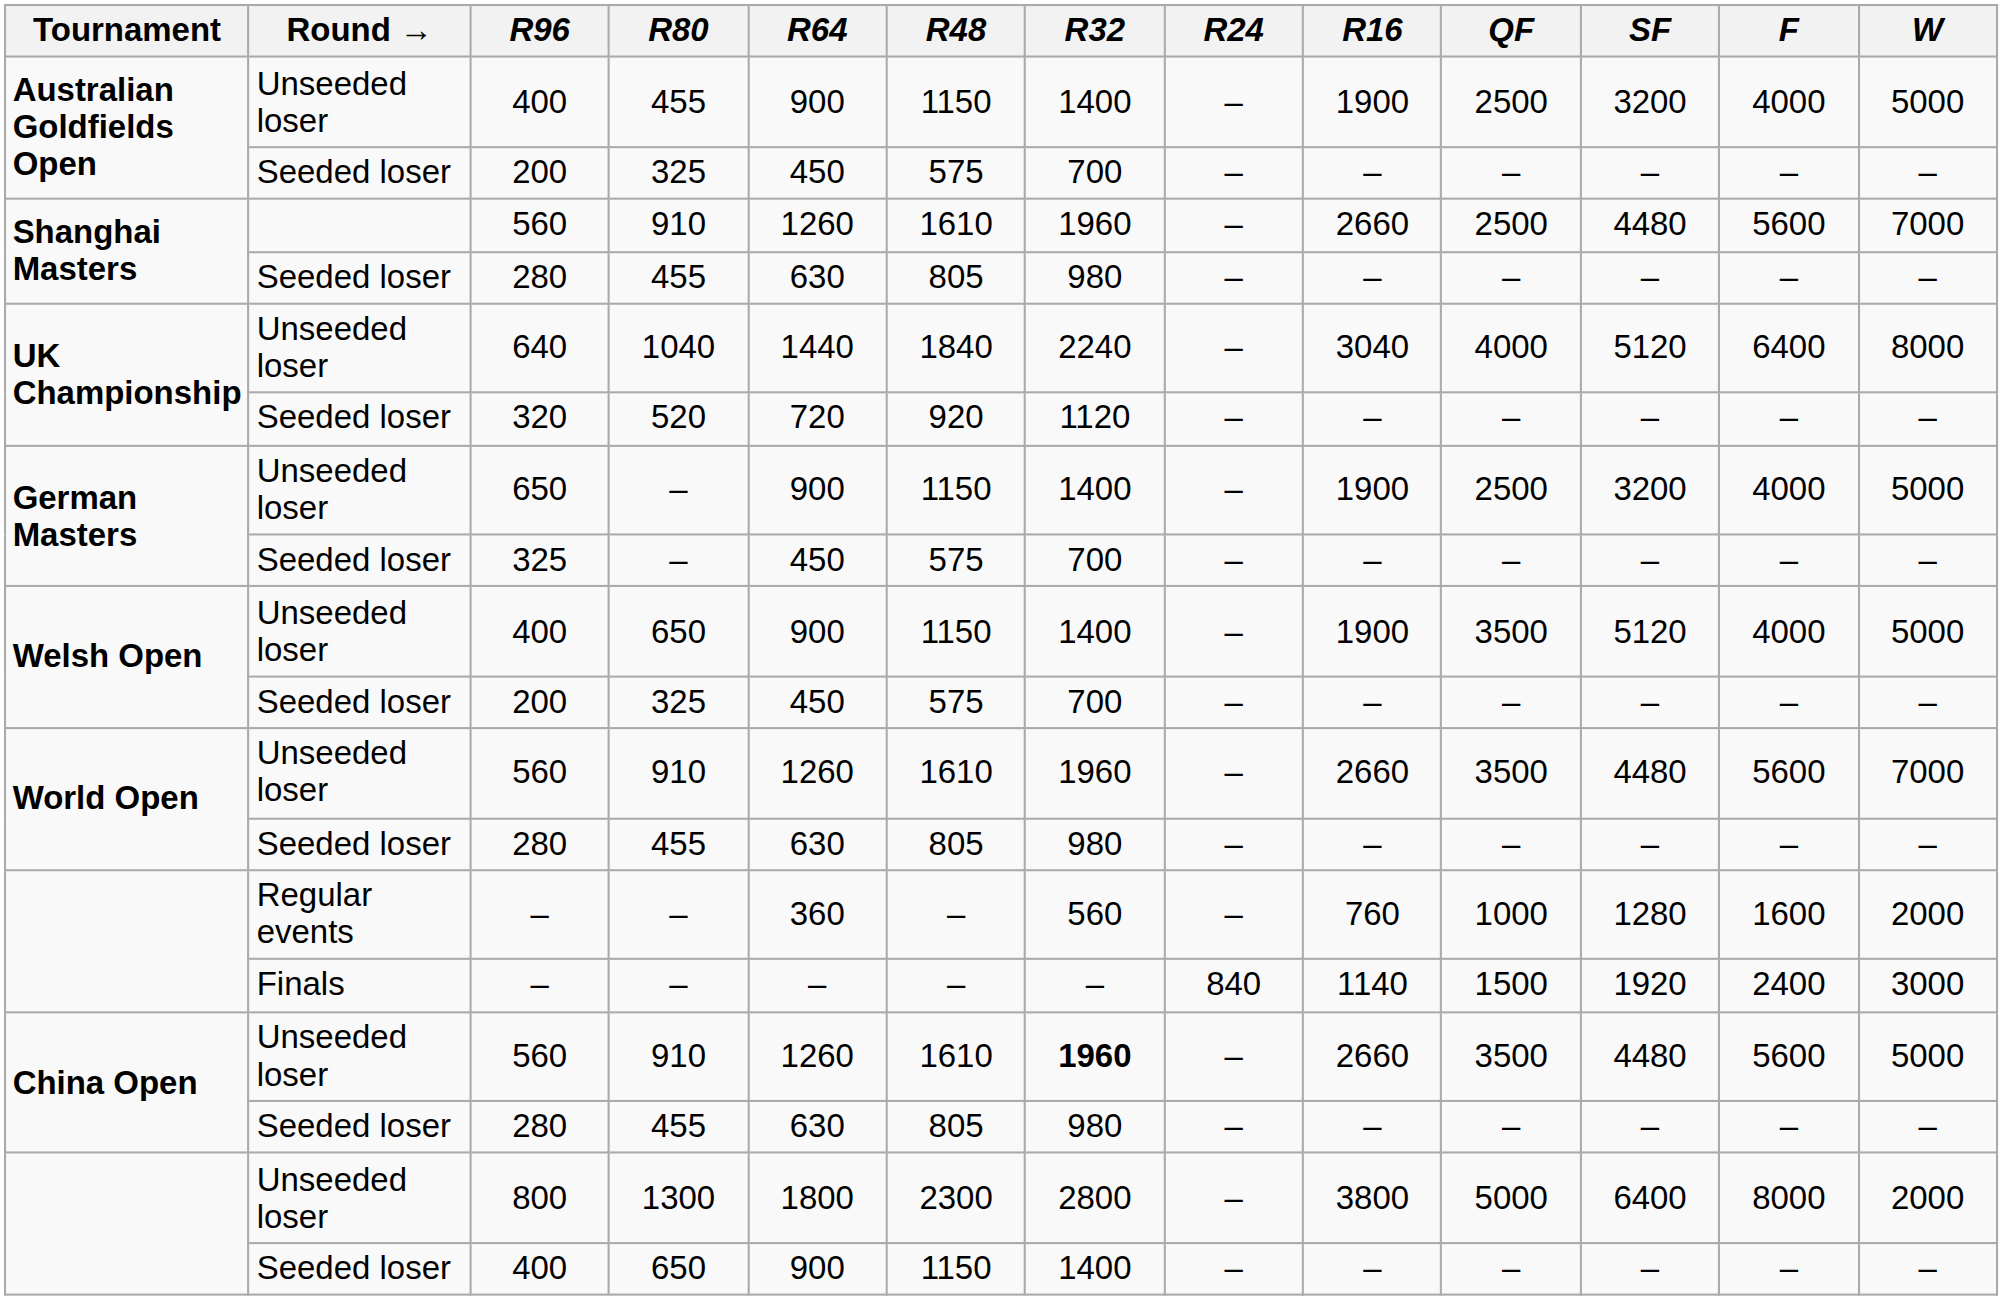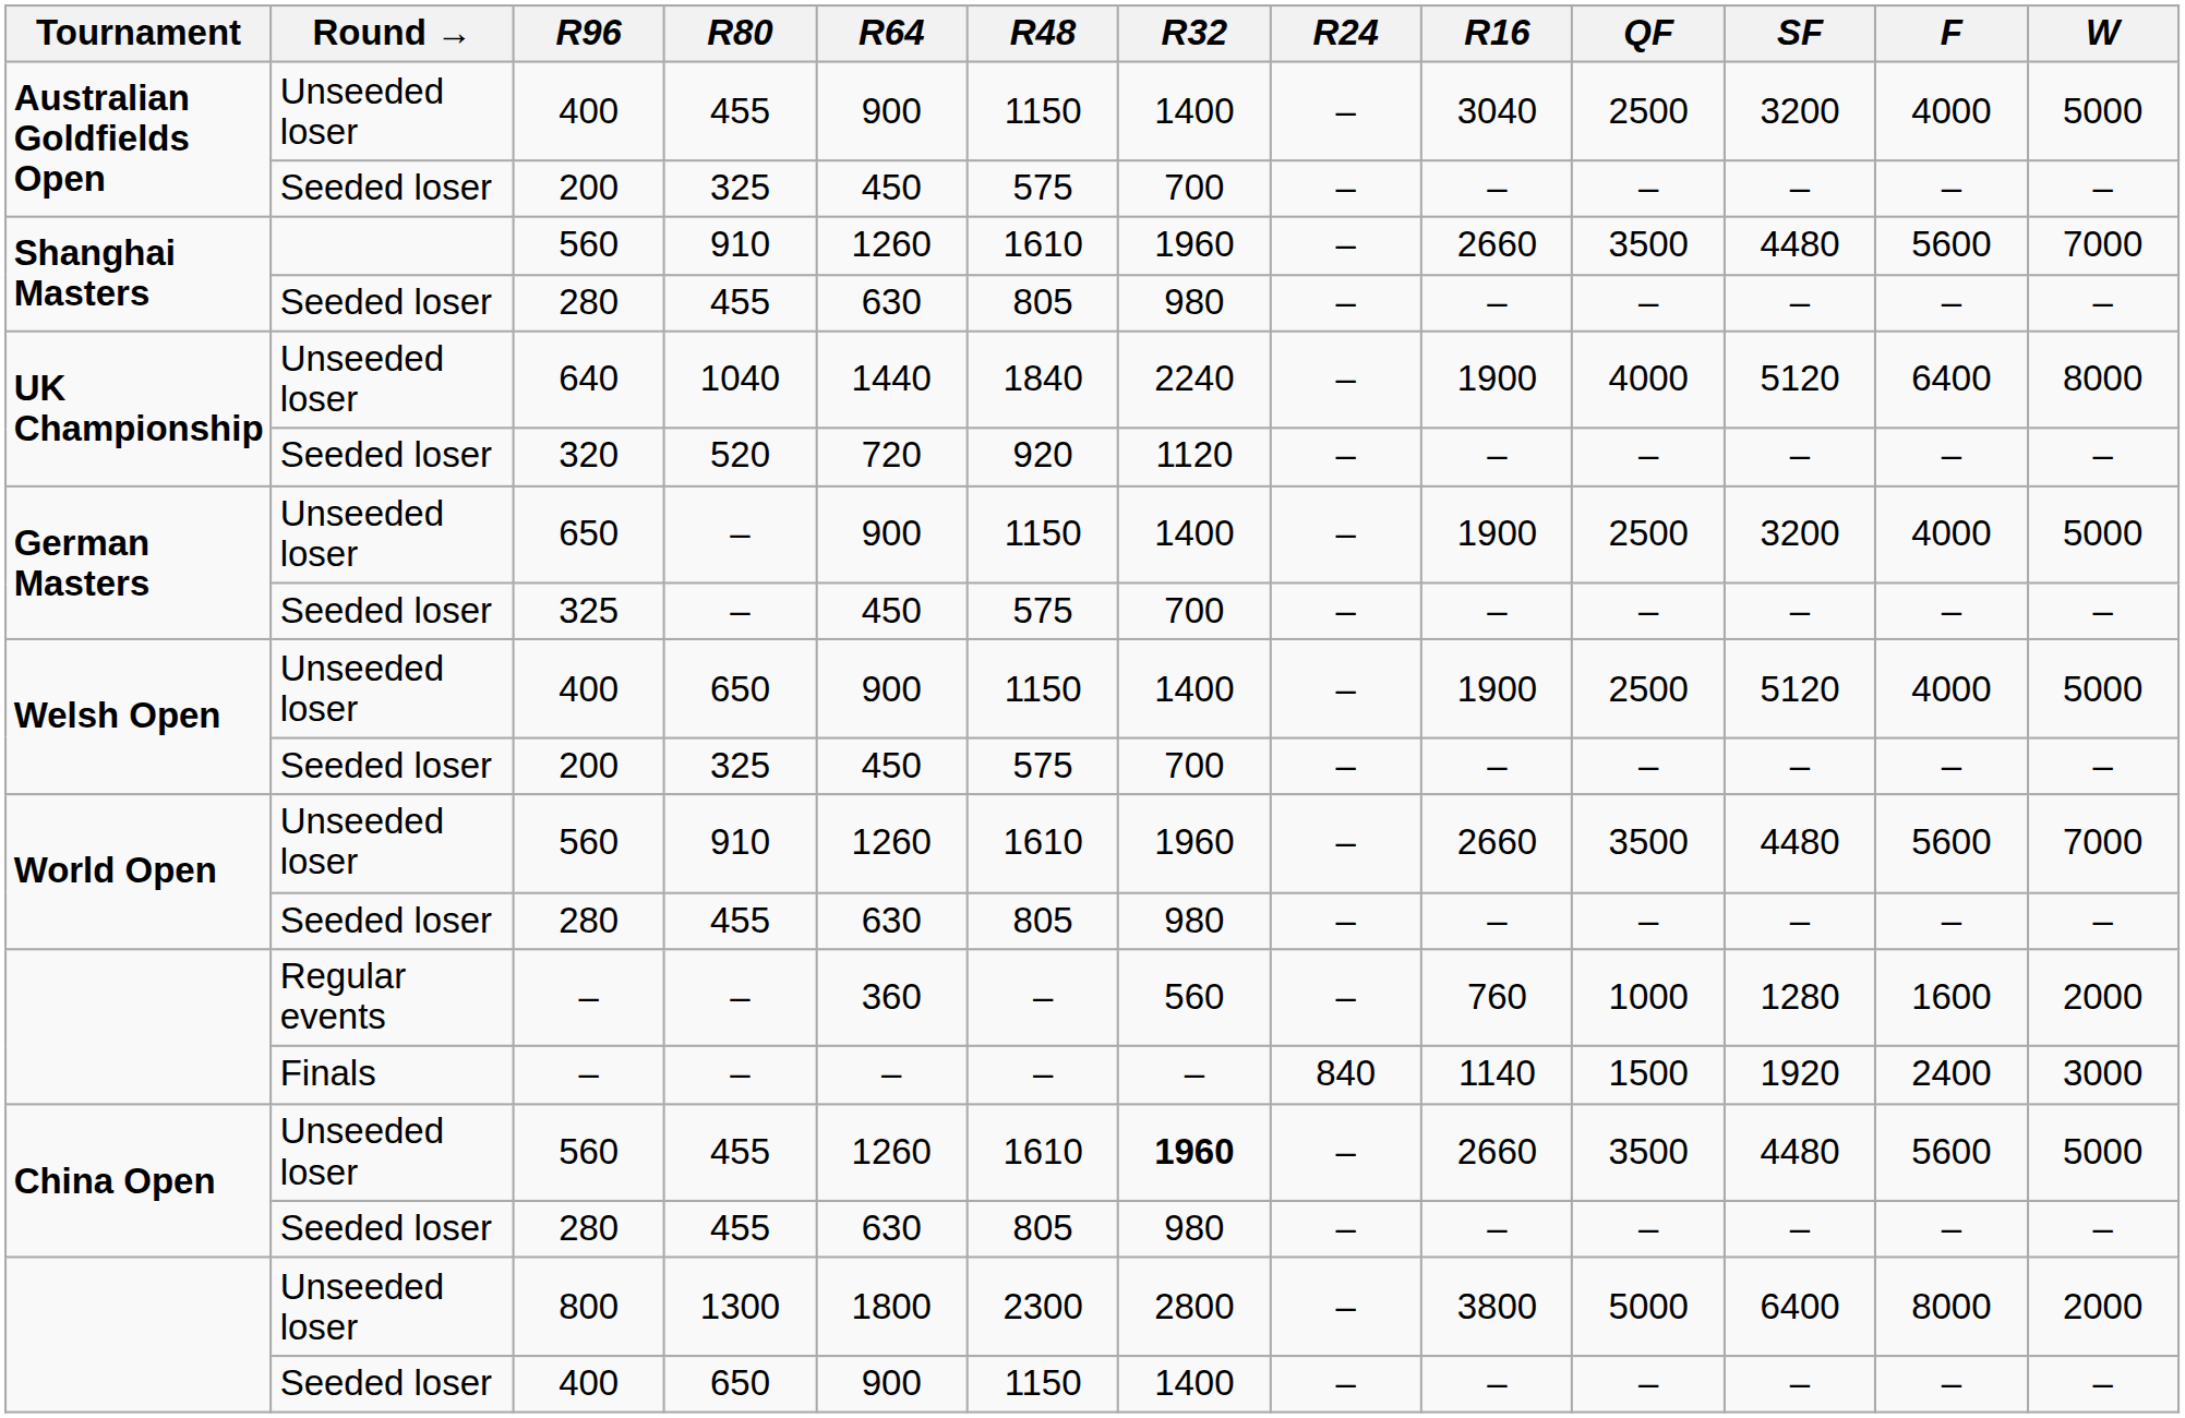 <table class="wikitable" style="font-size: 100%; text-align:center">
 <tr>
 <th width=60>Tournament</th>
 <th width=100>Round →</th>
 <th width=60><em>R96</em></th>
 <th width=60><em>R80</em></th>
 <th width=60><em>R64</em></th>
 <th width=60><em>R48</em></th>
 <th width=60><em>R32</em></th>
 <th width=60><em>R24</em></th>
 <th width=60><em>R16</em></th>
 <th width=60><em>QF</em></th>
 <th width=60><em>SF</em></th>
 <th width=60><em>F</em></th>
 <th width=60><em>W</em></th>
 </tr>
 <tr>
 <td rowspan="2"  align="left"><strong>Australian Goldfields Open</strong></td>
 <td align="left">Unseeded loser</td>
 <td>400</td>
 <td>455</td>
 <td>900</td>
 <td>1150</td>
 <td>1400</td>
 <td>–</td>
-<td>1900</td>
+<td>3040</td>
 <td>2500</td>
 <td>3200</td>
 <td>4000</td>
 <td>5000</td>
 </tr>
 <tr>
 <td align="left">Seeded loser</td>
 <td>200</td>
 <td>325</td>
 <td>450</td>
 <td>575</td>
 <td>700</td>
 <td>–</td>
 <td>–</td>
 <td>–</td>
 <td>–</td>
 <td>–</td>
 <td>–</td>
 </tr>
 <tr>
 <td rowspan="2"  align="left"><strong>Shanghai Masters</strong></td>
 <td align="left"></td>
 <td>560</td>
 <td>910</td>
 <td>1260</td>
 <td>1610</td>
 <td>1960</td>
 <td>–</td>
 <td>2660</td>
-<td>2500</td>
+<td>3500</td>
 <td>4480</td>
 <td>5600</td>
 <td>7000</td>
 </tr>
 <tr>
 <td align="left">Seeded loser</td>
 <td>280</td>
 <td>455</td>
 <td>630</td>
 <td>805</td>
 <td>980</td>
 <td>–</td>
 <td>–</td>
 <td>–</td>
 <td>–</td>
 <td>–</td>
 <td>–</td>
 </tr>
 <tr>
 <td rowspan="2"  align="left"><strong>UK Championship</strong></td>
 <td align="left">Unseeded loser</td>
 <td>640</td>
 <td>1040</td>
 <td>1440</td>
 <td>1840</td>
 <td>2240</td>
 <td>–</td>
-<td>3040</td>
+<td>1900</td>
 <td>4000</td>
 <td>5120</td>
 <td>6400</td>
 <td>8000</td>
 </tr>
 <tr>
 <td align="left">Seeded loser</td>
 <td>320</td>
 <td>520</td>
 <td>720</td>
 <td>920</td>
 <td>1120</td>
 <td>–</td>
 <td>–</td>
 <td>–</td>
 <td>–</td>
 <td>–</td>
 <td>–</td>
 </tr>
 <tr>
 <td rowspan="2"  align="left"><strong>German Masters</strong></td>
 <td align="left">Unseeded loser</td>
 <td>650</td>
 <td>–</td>
 <td>900</td>
 <td>1150</td>
 <td>1400</td>
 <td>–</td>
 <td>1900</td>
 <td>2500</td>
 <td>3200</td>
 <td>4000</td>
 <td>5000</td>
 </tr>
 <tr>
 <td align="left">Seeded loser</td>
 <td>325</td>
 <td>–</td>
 <td>450</td>
 <td>575</td>
 <td>700</td>
 <td>–</td>
 <td>–</td>
 <td>–</td>
 <td>–</td>
 <td>–</td>
 <td>–</td>
 </tr>
 <tr>
 <td rowspan="2"  align="left"><strong>Welsh Open</strong></td>
 <td align="left">Unseeded loser</td>
 <td>400</td>
 <td>650</td>
 <td>900</td>
 <td>1150</td>
 <td>1400</td>
 <td>–</td>
 <td>1900</td>
-<td>3500</td>
+<td>2500</td>
 <td>5120</td>
 <td>4000</td>
 <td>5000</td>
 </tr>
 <tr>
 <td align="left">Seeded loser</td>
 <td>200</td>
 <td>325</td>
 <td>450</td>
 <td>575</td>
 <td>700</td>
 <td>–</td>
 <td>–</td>
 <td>–</td>
 <td>–</td>
 <td>–</td>
 <td>–</td>
 </tr>
 <tr>
 <td rowspan="2"  align="left"><strong>World Open</strong></td>
 <td align="left">Unseeded loser</td>
 <td>560</td>
 <td>910</td>
 <td>1260</td>
 <td>1610</td>
 <td>1960</td>
 <td>–</td>
 <td>2660</td>
 <td>3500</td>
 <td>4480</td>
 <td>5600</td>
 <td>7000</td>
 </tr>
 <tr>
 <td align="left">Seeded loser</td>
 <td>280</td>
 <td>455</td>
 <td>630</td>
 <td>805</td>
 <td>980</td>
 <td>–</td>
 <td>–</td>
 <td>–</td>
 <td>–</td>
 <td>–</td>
 <td>–</td>
 </tr>
 <tr>
 <td rowspan="2"  align="left"></td>
 <td align="left">Regular events</td>
 <td>–</td>
 <td>–</td>
 <td>360</td>
 <td>–</td>
 <td>560</td>
 <td>–</td>
 <td>760</td>
 <td>1000</td>
 <td>1280</td>
 <td>1600</td>
 <td>2000</td>
 </tr>
 <tr>
 <td align="left">Finals</td>
 <td>–</td>
 <td>–</td>
 <td>–</td>
 <td>–</td>
 <td>–</td>
 <td>840</td>
 <td>1140</td>
 <td>1500</td>
 <td>1920</td>
 <td>2400</td>
 <td>3000</td>
 </tr>
 <tr>
 <td rowspan="2"  align="left"><strong>China Open</strong></td>
 <td align="left">Unseeded loser</td>
 <td>560</td>
-<td>910</td>
+<td>455</td>
 <td>1260</td>
 <td>1610</td>
 <td><strong>1960</strong></td>
 <td>–</td>
 <td>2660</td>
 <td>3500</td>
 <td>4480</td>
 <td>5600</td>
 <td>5000</td>
 </tr>
 <tr>
 <td align="left">Seeded loser</td>
 <td>280</td>
 <td>455</td>
 <td>630</td>
 <td>805</td>
 <td>980</td>
 <td>–</td>
 <td>–</td>
 <td>–</td>
 <td>–</td>
 <td>–</td>
 <td>–</td>
 </tr>
 <tr>
 <td rowspan="2"  align="left"></td>
 <td align="left">Unseeded loser</td>
 <td>800</td>
 <td>1300</td>
 <td>1800</td>
 <td>2300</td>
 <td>2800</td>
 <td>–</td>
 <td>3800</td>
 <td>5000</td>
 <td>6400</td>
 <td>8000</td>
 <td>2000</td>
 </tr>
 <tr>
 <td align="left">Seeded loser</td>
 <td>400</td>
 <td>650</td>
 <td>900</td>
 <td>1150</td>
 <td>1400</td>
 <td>–</td>
 <td>–</td>
 <td>–</td>
 <td>–</td>
 <td>–</td>
 <td>–</td>
 </tr>
 </table>
